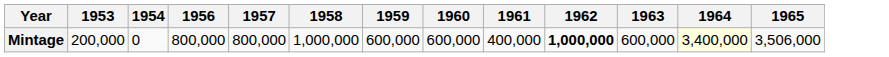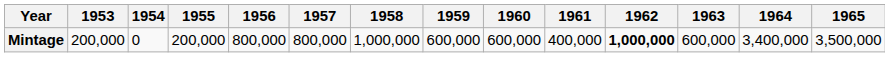 <table class="wikitable">
 <tr>
 <th>Year</th>
 <th>1953</th>
 <th>1954</th>
+<th>1955</th>
 <th>1956</th>
 <th>1957</th>
 <th>1958</th>
 <th>1959</th>
 <th>1960</th>
 <th>1961</th>
 <th>1962</th>
 <th>1963</th>
 <th>1964</th>
 <th>1965</th>
 </tr>
 <tr>
 <th>Mintage</th>
 <td>200,000</td>
 <td>0</td>
+<td>200,000</td>
 <td>800,000</td>
 <td>800,000</td>
 <td>1,000,000</td>
 <td>600,000</td>
 <td>600,000</td>
 <td>400,000</td>
 <td><strong>1,000,000</strong></td>
 <td>600,000</td>
-<td style="background: lightyellow;">3,400,000</td>
-<td>3,506,000</td>
+<td>3,400,000</td>
+<td>3,500,000</td>
 </tr>
 </table>
